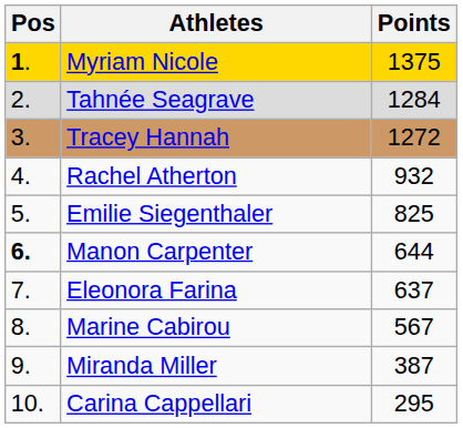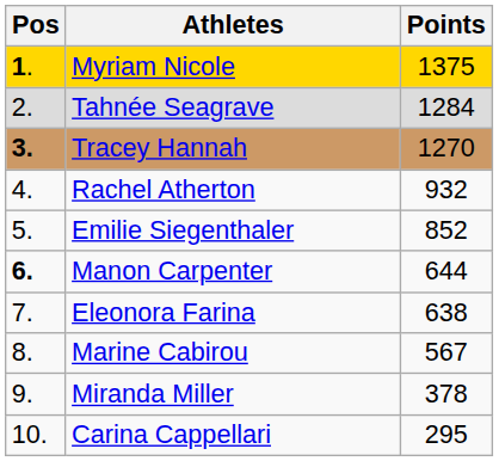 <table style="background: #f9f9f9" class=wikitable>
 <tr>
 <th width=30>Pos</th>
 <th width=200>Athletes</th>
 <th width=50>Points</th>
 </tr>
 <tr bgcolor=gold>
 <td><strong>1</strong>.</td>
 <td> <a href='#'>Myriam Nicole</a></td>
 <td align=center>1375</td>
 </tr>
 <tr bgcolor=DCDCDC>
 <td>2.</td>
 <td> <a href='#'>Tahnée Seagrave</a></td>
 <td align=center>1284</td>
 </tr>
 <tr bgcolor=CC9966>
-<td>3.</td>
+<td><strong>3.</strong></td>
 <td> <a href='#'>Tracey Hannah</a></td>
-<td align=center>1272</td>
+<td align=center>1270</td>
 </tr>
 <tr>
 <td>4.</td>
 <td> <a href='#'>Rachel Atherton</a></td>
 <td align=center>932</td>
 </tr>
 <tr>
 <td>5.</td>
 <td> <a href='#'>Emilie Siegenthaler</a></td>
-<td align=center>825</td>
+<td align=center>852</td>
 </tr>
 <tr>
 <td><strong>6.</strong></td>
 <td> <a href='#'>Manon Carpenter</a></td>
 <td align=center>644</td>
 </tr>
 <tr>
 <td>7.</td>
 <td> <a href='#'>Eleonora Farina</a></td>
-<td align=center>637</td>
+<td align=center>638</td>
 </tr>
 <tr>
 <td>8.</td>
 <td> <a href='#'>Marine Cabirou</a></td>
 <td align=center>567</td>
 </tr>
 <tr>
 <td>9.</td>
 <td> <a href='#'>Miranda Miller</a></td>
-<td align=center>387</td>
+<td align=center>378</td>
 </tr>
 <tr>
 <td>10.</td>
 <td> <a href='#'>Carina Cappellari</a></td>
 <td align=center>295</td>
 </tr>
 </table>
